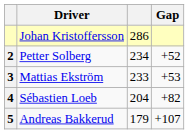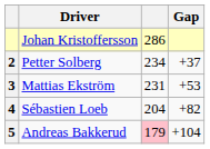 <table class="wikitable" style="font-size: 95%;">
 <tr>
 <th></th>
 <th>Driver</th>
 <th></th>
 <th>Gap</th>
 </tr>
 <tr>
 <th style="background:#ffffbf;"></th>
 <td style="background:#ffffbf;"> <a href='#'>Johan Kristoffersson</a></td>
 <td style="background:#ffffbf;">286</td>
 <td style="background:#ffffbf;"></td>
 </tr>
 <tr>
 <th>2</th>
 <td> <a href='#'>Petter Solberg</a></td>
 <td align="right">234</td>
-<td align="right">+52</td>
+<td align="right">+37</td>
 </tr>
 <tr>
 <th>3</th>
 <td> <a href='#'>Mattias Ekström</a></td>
-<td align="right">233</td>
+<td align="right">231</td>
 <td align="right">+53</td>
 </tr>
 <tr>
 <th>4</th>
 <td> <a href='#'>Sébastien Loeb</a></td>
 <td align="right">204</td>
 <td align="right">+82</td>
 </tr>
 <tr>
 <th>5</th>
 <td> <a href='#'>Andreas Bakkerud</a></td>
-<td align="right">179</td>
-<td align="right">+107</td>
+<td align="right" style="background: pink;">179</td>
+<td align="right">+104</td>
 </tr>
 </table>
